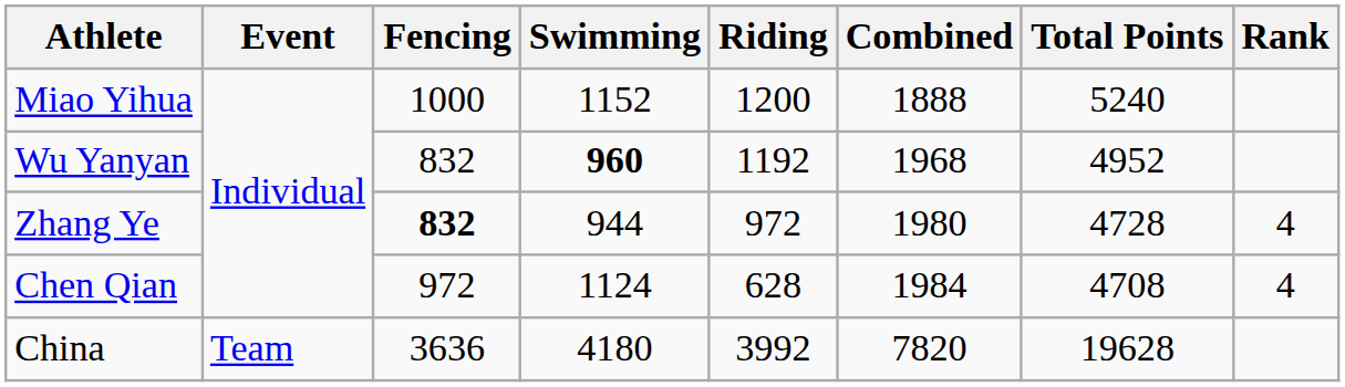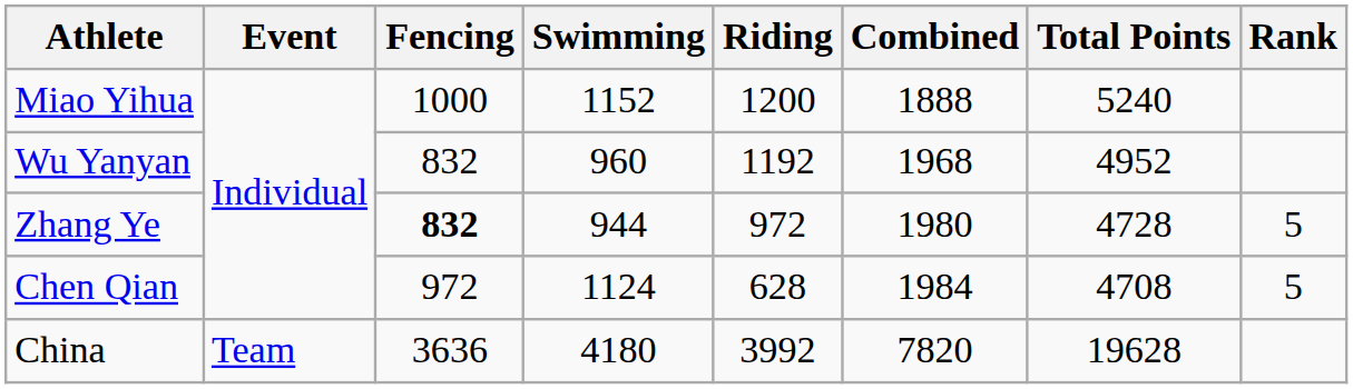 <table class=wikitable style="font-size:90%">
 <tr>
 <th>Athlete</th>
 <th>Event</th>
 <th>Fencing</th>
 <th>Swimming</th>
 <th>Riding</th>
 <th>Combined</th>
 <th>Total Points</th>
 <th>Rank</th>
 </tr>
 <tr>
 <td><a href='#'>Miao Yihua</a></td>
 <td rowspan=4><a href='#'>Individual</a></td>
 <td align=center>1000</td>
 <td align=center>1152</td>
 <td align=center>1200</td>
 <td align=center>1888</td>
 <td align=center>5240</td>
 <td align=center></td>
 </tr>
 <tr>
 <td><a href='#'>Wu Yanyan</a></td>
 <td align=center>832</td>
-<td align=center><strong>960</strong></td>
+<td align=center>960</td>
 <td align=center>1192</td>
 <td align=center>1968</td>
 <td align=center>4952</td>
 <td align=center></td>
 </tr>
 <tr>
 <td><a href='#'>Zhang Ye</a></td>
 <td align=center><strong>832</strong></td>
 <td align=center>944</td>
 <td align=center>972</td>
 <td align=center>1980</td>
 <td align=center>4728</td>
-<td align=center>4</td>
+<td align=center>5</td>
 </tr>
 <tr>
 <td><a href='#'>Chen Qian</a></td>
 <td align=center>972</td>
 <td align=center>1124</td>
 <td align=center>628</td>
 <td align=center>1984</td>
 <td align=center>4708</td>
-<td align=center>4</td>
+<td align=center>5</td>
 </tr>
 <tr>
 <td>China</td>
 <td><a href='#'>Team</a></td>
 <td align=center>3636</td>
 <td align=center>4180</td>
 <td align=center>3992</td>
 <td align=center>7820</td>
 <td align=center>19628</td>
 <td align=center></td>
 </tr>
 </table>
